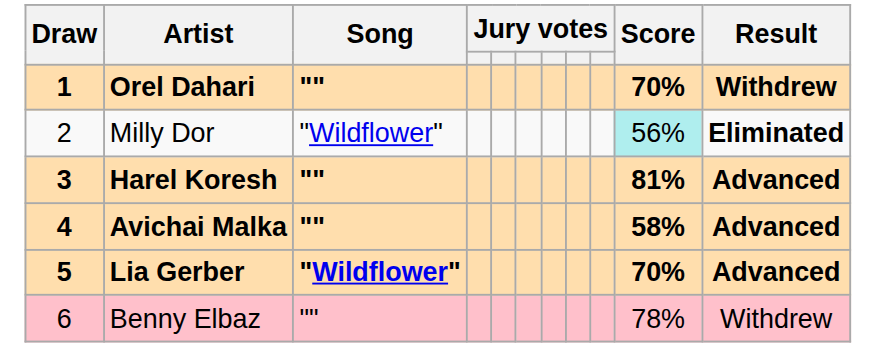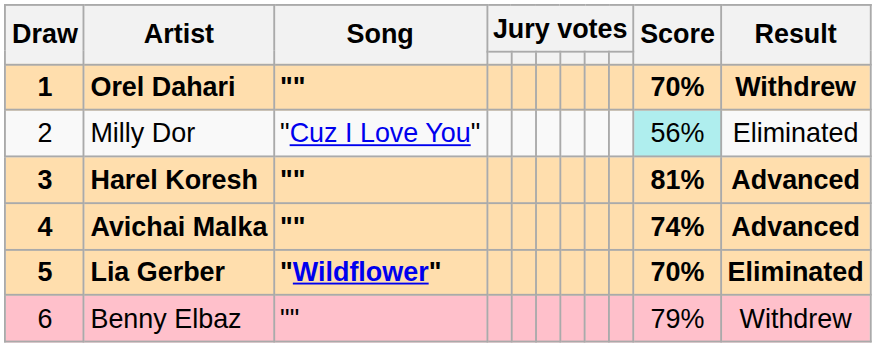 <table class="sortable wikitable" style="margin: 1em auto 1em auto; text-align:center; font-size:90%; line-height:18px;">
 <tr>
 <th rowspan="2">Draw</th>
 <th rowspan="2">Artist</th>
 <th rowspan="2">Song</th>
 <th colspan="6" class="unsortable">Jury votes</th>
 <th rowspan="2">Score</th>
 <th rowspan="2">Result</th>
 </tr>
 <tr>
 <th class="unsortable"></th>
 <th class="unsortable"></th>
 <th class="unsortable"></th>
 <th class="unsortable"></th>
 <th class="unsortable"></th>
 <th class="unsortable"></th>
 </tr>
 <tr style="font-weight:bold; background:navajowhite;">
 <td>1</td>
 <td align="left">Orel Dahari</td>
 <td align="left">""</td>
 <td></td>
 <td></td>
 <td></td>
 <td></td>
 <td></td>
 <td></td>
 <td>70%</td>
 <td>Withdrew</td>
 </tr>
 <tr>
 <td>2</td>
 <td align="left">Milly Dor</td>
-<td align="left">"<a href='#'>Wildflower</a>"</td>
+<td align="left">"<a href='#'>Cuz I Love You</a>"</td>
 <td></td>
 <td></td>
 <td></td>
 <td></td>
 <td></td>
 <td></td>
 <td style="background: paleturquoise;">56%</td>
-<td><strong>Eliminated</strong></td>
+<td>Eliminated</td>
 </tr>
 <tr style="font-weight:bold; background:navajowhite;">
 <td>3</td>
 <td align="left">Harel Koresh</td>
 <td align="left">""</td>
 <td></td>
 <td></td>
 <td></td>
 <td></td>
 <td></td>
 <td></td>
 <td>81%</td>
 <td>Advanced</td>
 </tr>
 <tr style="font-weight:bold; background:navajowhite;">
 <td>4</td>
 <td align="left">Avichai Malka</td>
 <td align="left">""</td>
 <td></td>
 <td></td>
 <td></td>
 <td></td>
 <td></td>
 <td></td>
-<td>58%</td>
+<td>74%</td>
 <td>Advanced</td>
 </tr>
 <tr style="font-weight:bold; background:navajowhite;">
 <td>5</td>
 <td align="left">Lia Gerber</td>
 <td align="left">"<a href='#'>Wildflower</a>"</td>
 <td></td>
 <td></td>
 <td></td>
 <td></td>
 <td></td>
 <td></td>
 <td>70%</td>
-<td>Advanced</td>
+<td>Eliminated</td>
 </tr>
 <tr style="background:#FFC0CB;">
 <td>6</td>
 <td align="left">Benny Elbaz</td>
 <td align="left">""</td>
 <td></td>
 <td></td>
 <td></td>
 <td></td>
 <td></td>
 <td></td>
-<td>78%</td>
+<td>79%</td>
 <td>Withdrew</td>
 </tr>
 </table>
